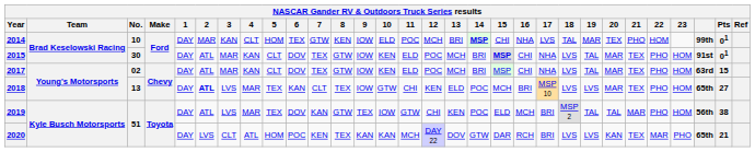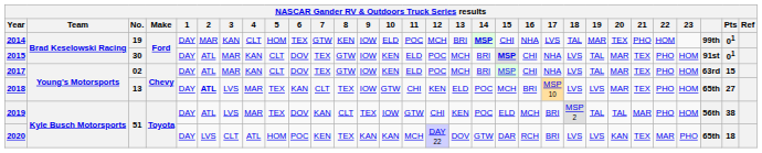 <table class="wikitable" style="text-align:center; font-size:75%">
 <tr>
 <th colspan=45><a href='#'>NASCAR Gander RV & Outdoors Truck Series</a> results</th>
 </tr>
 <tr>
 <th>Year</th>
 <th>Team</th>
 <th>No.</th>
 <th>Make</th>
 <th>1</th>
 <th>2</th>
 <th>3</th>
 <th>4</th>
 <th>5</th>
 <th>6</th>
 <th>7</th>
 <th>8</th>
 <th>9</th>
 <th>10</th>
 <th>11</th>
 <th>12</th>
 <th>13</th>
 <th>14</th>
 <th>15</th>
 <th>16</th>
 <th>17</th>
 <th>18</th>
 <th>19</th>
 <th>20</th>
 <th>21</th>
 <th>22</th>
 <th>23</th>
 <th></th>
 <th>Pts</th>
 <th>Ref</th>
 </tr>
 <tr>
 <th><a href='#'>2014</a></th>
 <th rowspan=2 nowrap><a href='#'>Brad Keselowski Racing</a></th>
-<th>10</th>
+<th>19</th>
 <th rowspan=2><a href='#'>Ford</a></th>
 <td><a href='#'>DAY</a></td>
 <td><a href='#'>MAR</a></td>
 <td><a href='#'>KAN</a></td>
 <td><a href='#'>CLT</a></td>
 <td><a href='#'>HOM</a></td>
 <td><a href='#'>TEX</a></td>
 <td><a href='#'>GTW</a></td>
 <td><a href='#'>KEN</a></td>
 <td><a href='#'>IOW</a></td>
 <td><a href='#'>ELD</a></td>
 <td><a href='#'>POC</a></td>
 <td><a href='#'>MCH</a></td>
 <td><a href='#'>BRI</a></td>
 <td style="background:#DFFFDF;"><strong><a href='#'>MSP</a></strong><br></td>
 <td><a href='#'>CHI</a></td>
 <td><a href='#'>NHA</a></td>
 <td><a href='#'>LVS</a></td>
 <td><a href='#'>TAL</a></td>
 <td><a href='#'>MAR</a></td>
 <td><a href='#'>TEX</a></td>
 <td><a href='#'>PHO</a></td>
 <td><a href='#'>HOM</a></td>
 <td></td>
 <th>99th</th>
 <th>0<sup>1</sup></th>
 <th></th>
 </tr>
 <tr>
 <th><a href='#'>2015</a></th>
 <th>30</th>
 <td><a href='#'>DAY</a></td>
 <td><a href='#'>ATL</a></td>
 <td><a href='#'>MAR</a></td>
 <td><a href='#'>KAN</a></td>
 <td><a href='#'>CLT</a></td>
 <td><a href='#'>DOV</a></td>
 <td><a href='#'>TEX</a></td>
 <td><a href='#'>GTW</a></td>
 <td><a href='#'>IOW</a></td>
 <td><a href='#'>KEN</a></td>
 <td><a href='#'>ELD</a></td>
 <td><a href='#'>POC</a></td>
 <td><a href='#'>MCH</a></td>
 <td><a href='#'>BRI</a></td>
 <td style="background:#DFDFDF;"><strong><a href='#'>MSP</a></strong><br></td>
 <td><a href='#'>CHI</a></td>
 <td><a href='#'>NHA</a></td>
 <td><a href='#'>LVS</a></td>
 <td><a href='#'>TAL</a></td>
 <td><a href='#'>MAR</a></td>
 <td><a href='#'>TEX</a></td>
 <td><a href='#'>PHO</a></td>
 <td><a href='#'>HOM</a></td>
 <th>91st</th>
 <th>0<sup>1</sup></th>
 <th></th>
 </tr>
 <tr>
 <th><a href='#'>2017</a></th>
 <th rowspan=2><a href='#'>Young's Motorsports</a></th>
 <th>02</th>
 <th rowspan=2><a href='#'>Chevy</a></th>
 <td><a href='#'>DAY</a></td>
 <td><a href='#'>ATL</a></td>
 <td><a href='#'>MAR</a></td>
 <td><a href='#'>KAN</a></td>
 <td><a href='#'>CLT</a></td>
 <td><a href='#'>DOV</a></td>
 <td><a href='#'>TEX</a></td>
 <td><a href='#'>GTW</a></td>
 <td><a href='#'>IOW</a></td>
 <td><a href='#'>KEN</a></td>
 <td><a href='#'>ELD</a></td>
 <td><a href='#'>POC</a></td>
 <td><a href='#'>MCH</a></td>
 <td><a href='#'>BRI</a></td>
 <td style="background:#DFFFDF;"><a href='#'>MSP</a><br></td>
 <td><a href='#'>CHI</a></td>
 <td><a href='#'>NHA</a></td>
 <td><a href='#'>LVS</a></td>
 <td><a href='#'>TAL</a></td>
 <td><a href='#'>MAR</a></td>
 <td><a href='#'>TEX</a></td>
 <td><a href='#'>PHO</a></td>
 <td><a href='#'>HOM</a></td>
 <th>63rd</th>
 <th>15</th>
 <th></th>
 </tr>
 <tr>
 <th><a href='#'>2018</a></th>
 <th>13</th>
 <td><a href='#'>DAY</a></td>
 <td><strong><a href='#'>ATL</a></strong></td>
 <td><a href='#'>LVS</a></td>
 <td><a href='#'>MAR</a></td>
 <td><a href='#'>TEX</a></td>
 <td><a href='#'>KAN</a></td>
 <td><a href='#'>CLT</a></td>
 <td><a href='#'>TEX</a></td>
 <td><a href='#'>IOW</a></td>
 <td><a href='#'>GTW</a></td>
 <td><a href='#'>CHI</a></td>
 <td><a href='#'>KEN</a></td>
 <td><a href='#'>ELD</a></td>
 <td><a href='#'>POC</a></td>
 <td><a href='#'>MCH</a></td>
 <td><a href='#'>BRI</a></td>
 <td style="background:#FFDF9F;"><a href='#'>MSP</a><br><small>10</small></td>
 <td><a href='#'>LVS</a></td>
 <td><a href='#'>LVS</a></td>
 <td><a href='#'>MAR</a></td>
 <td><a href='#'>TEX</a></td>
 <td><a href='#'>PHO</a></td>
 <td><a href='#'>HOM</a></td>
 <th>65th</th>
 <th>27</th>
 <th></th>
 </tr>
 <tr>
 <th><a href='#'>2019</a></th>
 <th rowspan=2><a href='#'>Kyle Busch Motorsports</a></th>
 <th rowspan=2>51</th>
 <th rowspan=2><a href='#'>Toyota</a></th>
 <td><a href='#'>DAY</a></td>
 <td><a href='#'>ATL</a></td>
 <td><a href='#'>LVS</a></td>
 <td><a href='#'>MAR</a></td>
 <td><a href='#'>TEX</a></td>
 <td><a href='#'>DOV</a></td>
 <td><a href='#'>KAN</a></td>
-<td><a href='#'>GTW</a></td>
+<td><a href='#'>CLT</a></td>
 <td><a href='#'>TEX</a></td>
 <td><a href='#'>IOW</a></td>
 <td><a href='#'>GTW</a></td>
 <td><a href='#'>CHI</a></td>
 <td><a href='#'>KEN</a></td>
 <td><a href='#'>POC</a></td>
 <td><a href='#'>ELD</a></td>
 <td><a href='#'>MCH</a></td>
 <td><a href='#'>BRI</a></td>
 <td style="background:#DFDFDF;"><a href='#'>MSP</a><br><small>2</small></td>
 <td><a href='#'>TAL</a></td>
 <td><a href='#'>TAL</a></td>
 <td><a href='#'>MAR</a></td>
 <td><a href='#'>PHO</a></td>
 <td><a href='#'>HOM</a></td>
 <th>56th</th>
 <th>38</th>
 <th></th>
 </tr>
 <tr>
 <th><a href='#'>2020</a></th>
 <td><a href='#'>DAY</a></td>
 <td><a href='#'>LVS</a></td>
 <td><a href='#'>CLT</a></td>
 <td><a href='#'>ATL</a></td>
 <td><a href='#'>HOM</a></td>
 <td><a href='#'>POC</a></td>
 <td><a href='#'>KEN</a></td>
 <td><a href='#'>TEX</a></td>
 <td><a href='#'>KAN</a></td>
 <td><a href='#'>KAN</a></td>
 <td><a href='#'>MCH</a></td>
 <td style="background:#CFCFFF;"><a href='#'>DAY</a><br><small>22</small></td>
 <td><a href='#'>DOV</a></td>
 <td><a href='#'>GTW</a></td>
 <td><a href='#'>DAR</a></td>
 <td><a href='#'>RCH</a></td>
 <td><a href='#'>BRI</a></td>
 <td><a href='#'>LVS</a></td>
 <td><a href='#'>LVS</a></td>
 <td><a href='#'>KAN</a></td>
 <td><a href='#'>TEX</a></td>
 <td><a href='#'>MAR</a></td>
 <td><a href='#'>PHO</a></td>
 <th>65th</th>
-<th>21</th>
+<th>18</th>
 <th></th>
 </tr>
 </table>
